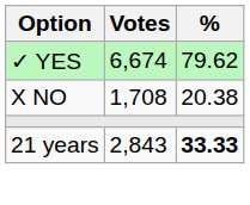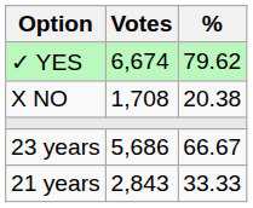 <table class="wikitable">
 <tr>
 <th>Option</th>
 <th>Votes</th>
 <th>%</th>
 </tr>
 <tr>
 <td style=background:#bbf8be>✓ YES</td>
 <td style=background:#bbf8be>6,674</td>
 <td style=background:#bbf8be>79.62</td>
 </tr>
 <tr>
 <td>X NO</td>
 <td>1,708</td>
 <td>20.38</td>
 </tr>
 <tr>
 <td colspan="3" bgcolor="#E9E9E9"></td>
 </tr>
 <tr>
+<td>23 years</td>
+<td>5,686</td>
+<td>66.67</td>
+</tr>
+<tr>
 <td>21 years</td>
 <td>2,843</td>
-<td><strong>33.33</strong></td>
+<td>33.33</td>
 </tr>
 </table>
